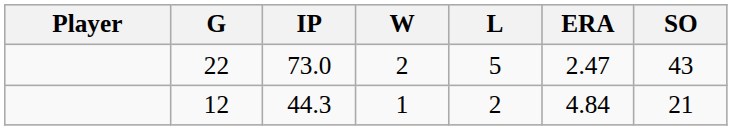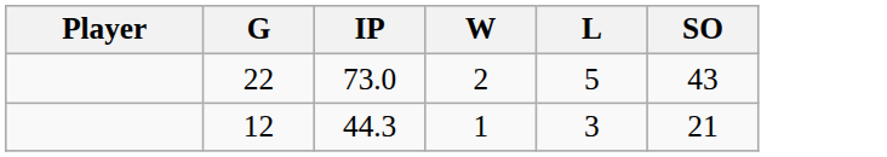 <table class="wikitable sortable">
 <tr>
 <th bgcolor="#DDDDFF" width="16%">Player</th>
 <th bgcolor="#DDDDFF" width="9%">G</th>
 <th bgcolor="#DDDDFF" width="9%">IP</th>
 <th bgcolor="#DDDDFF" width="9%">W</th>
 <th bgcolor="#DDDDFF" width="9%">L</th>
-<th bgcolor="#DDDDFF" width="9%">ERA</th>
 <th bgcolor="#DDDDFF" width="9%">SO</th>
 </tr>
 <tr align="center">
 <td></td>
 <td>22</td>
 <td>73.0</td>
 <td>2</td>
 <td>5</td>
-<td>2.47</td>
 <td>43</td>
 </tr>
 <tr align="center">
 <td></td>
 <td>12</td>
 <td>44.3</td>
 <td>1</td>
-<td>2</td>
-<td>4.84</td>
+<td>3</td>
 <td>21</td>
 </tr>
 </table>
